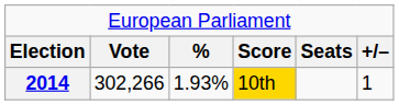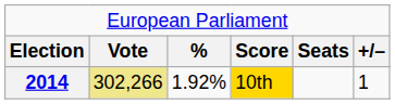 <table class="wikitable" style="font-size:97%; text-align:left;">
 <tr>
 <td colspan="6" align="center"><a href='#'>European Parliament</a></td>
 </tr>
 <tr>
 <th>Election</th>
 <th>Vote</th>
 <th>%</th>
 <th>Score</th>
 <th>Seats</th>
 <th>+/–</th>
 </tr>
 <tr>
 <th><a href='#'>2014</a></th>
-<td>302,266</td>
-<td>1.93%</td>
+<td style="background: khaki;">302,266</td>
+<td>1.92%</td>
 <td style="background: gold;">10th</td>
 <td></td>
 <td>1</td>
 </tr>
 </table>
